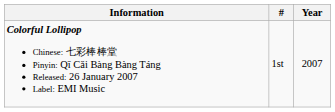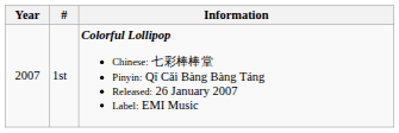 <table class="wikitable">
 <tr>
+<th style="width:50px;">Year</th>
+<th style="width:30px;">#</th>
 <th style="width:400px;">Information</th>
-<th style="width:30px;">#</th>
-<th style="width:50px;">Year</th>
 </tr>
 <tr>
+<td style="text-align:center">2007</td>
+<td>1st</td>
 <td><strong><em>Colorful Lollipop</em></strong><br><ul><li><small>Chinese:</small> 七彩棒棒堂</li><li><small>Pinyin:</small> Qī Cǎi Bàng Bàng Táng</li><li><small>Released:</small> 26 January 2007</li><li><small>Label:</small> EMI Music</li></ul></td>
-<td>1st</td>
-<td style="text-align:center">2007</td>
 </tr>
 </table>
